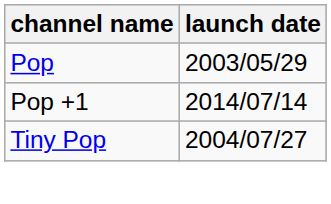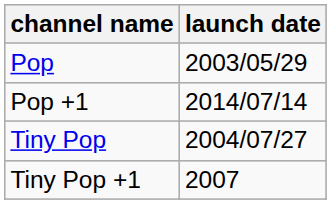 <table class="wikitable sortable">
 <tr>
 <th>channel name</th>
 <th>launch date</th>
 </tr>
 <tr>
 <td><a href='#'>Pop</a></td>
 <td>2003/05/29</td>
 </tr>
 <tr>
 <td>Pop +1</td>
 <td>2014/07/14</td>
 </tr>
 <tr>
 <td><a href='#'>Tiny Pop</a></td>
 <td>2004/07/27</td>
 </tr>
+<tr>
+<td>Tiny Pop +1</td>
+<td>2007</td>
+</tr>
 </table>
